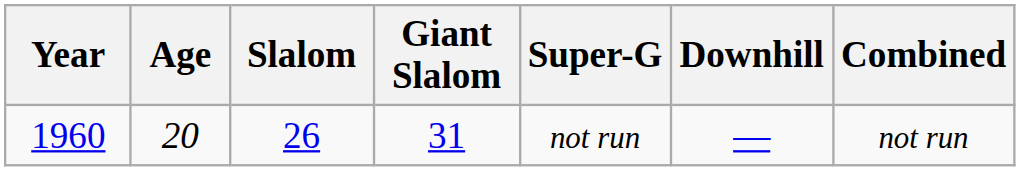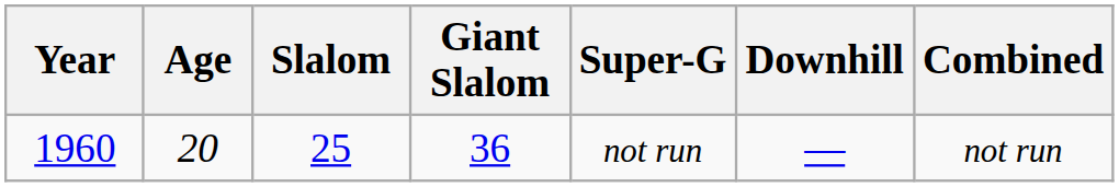 <table class=wikitable style="text-align:center">
 <tr>
 <th>  Year  </th>
 <th> Age </th>
 <th> Slalom </th>
 <th>Giant<br> Slalom </th>
 <th>Super-G</th>
 <th>Downhill</th>
 <th>Combined</th>
 </tr>
 <tr>
 <td><a href='#'>1960</a></td>
 <td><em>20</em></td>
-<td><a href='#'>26</a></td>
-<td><a href='#'>31</a></td>
+<td><a href='#'>25</a></td>
+<td><a href='#'>36</a></td>
 <td rowspan=2><small><em>not run</em></small></td>
 <td><a href='#'>—</a></td>
 <td rowspan=2><small><em>not run</em></small></td>
 </tr>
 </table>
